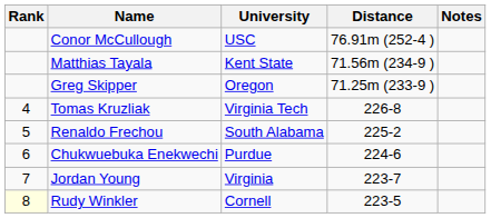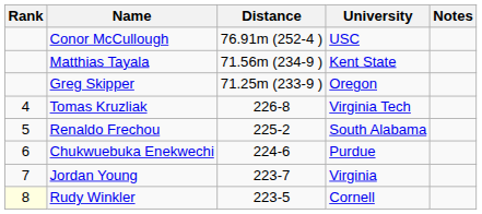 <table class="wikitable sortable" style="text-align:center">
 <tr>
 <th>Rank</th>
 <th>Name</th>
+<th>Distance</th>
 <th>University</th>
-<th>Distance</th>
 <th>Notes</th>
 </tr>
 <tr>
 <td></td>
 <td align=left><a href='#'>Conor McCullough</a></td>
+<td>76.91m (252-4 )</td>
 <td align=left><a href='#'>USC</a></td>
-<td>76.91m (252-4 )</td>
 <td></td>
 </tr>
 <tr>
 <td></td>
 <td align=left><a href='#'>Matthias Tayala</a></td>
+<td>71.56m (234-9 )</td>
 <td align="left"><a href='#'>Kent State</a></td>
-<td>71.56m (234-9 )</td>
 <td></td>
 </tr>
 <tr>
 <td></td>
 <td align=left><a href='#'>Greg Skipper</a></td>
+<td>71.25m (233-9 )</td>
 <td align="left"><a href='#'>Oregon</a></td>
-<td>71.25m (233-9 )</td>
 <td></td>
 </tr>
 <tr>
 <td>4</td>
 <td align=left><a href='#'>Tomas Kruzliak</a></td>
+<td>226-8</td>
 <td align="left"><a href='#'>Virginia Tech</a></td>
-<td>226-8</td>
 <td></td>
 </tr>
 <tr>
 <td>5</td>
 <td align=left><a href='#'>Renaldo Frechou</a></td>
+<td>225-2</td>
 <td align="left"><a href='#'>South Alabama</a></td>
-<td>225-2</td>
 <td></td>
 </tr>
 <tr>
 <td>6</td>
 <td align=left><a href='#'>Chukwuebuka Enekwechi</a></td>
+<td>224-6</td>
 <td align=left><a href='#'>Purdue</a></td>
-<td>224-6</td>
 <td></td>
 </tr>
 <tr>
 <td>7</td>
 <td align=left><a href='#'>Jordan Young</a></td>
+<td>223-7</td>
 <td align="left"><a href='#'>Virginia</a></td>
-<td>223-7</td>
 <td></td>
 </tr>
 <tr>
 <td style="background: lightyellow;">8</td>
 <td align=left><a href='#'>Rudy Winkler</a></td>
+<td>223-5</td>
 <td align=left><a href='#'>Cornell</a></td>
-<td>223-5</td>
 <td></td>
 </tr>
 </table>
